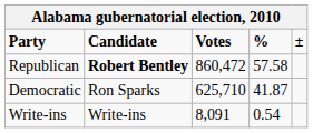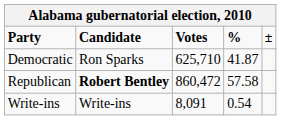 <table class="wikitable">
 <tr>
 <th colspan="5">Alabama gubernatorial election, 2010</th>
 </tr>
 <tr>
 <td><strong>Party</strong></td>
 <td><strong>Candidate</strong></td>
 <td><strong>Votes</strong></td>
 <td><strong>%</strong></td>
 <td><strong>±</strong></td>
 </tr>
 <tr>
+<td>Democratic</td>
+<td>Ron Sparks</td>
+<td>625,710</td>
+<td>41.87</td>
+<td></td>
+</tr>
+<tr>
 <td>Republican</td>
 <td><strong>Robert Bentley</strong></td>
 <td>860,472</td>
 <td>57.58</td>
-<td></td>
-</tr>
-<tr>
-<td>Democratic</td>
-<td>Ron Sparks</td>
-<td>625,710</td>
-<td>41.87</td>
 <td></td>
 </tr>
 <tr>
 <td>Write-ins</td>
 <td>Write-ins</td>
 <td>8,091</td>
 <td>0.54</td>
 <td></td>
 </tr>
 </table>
